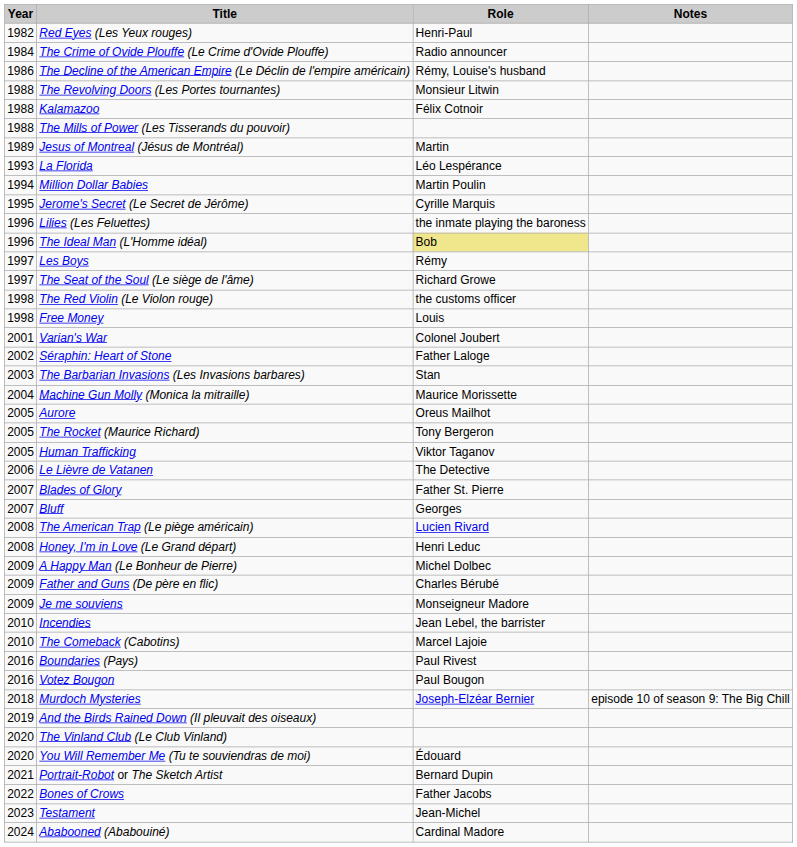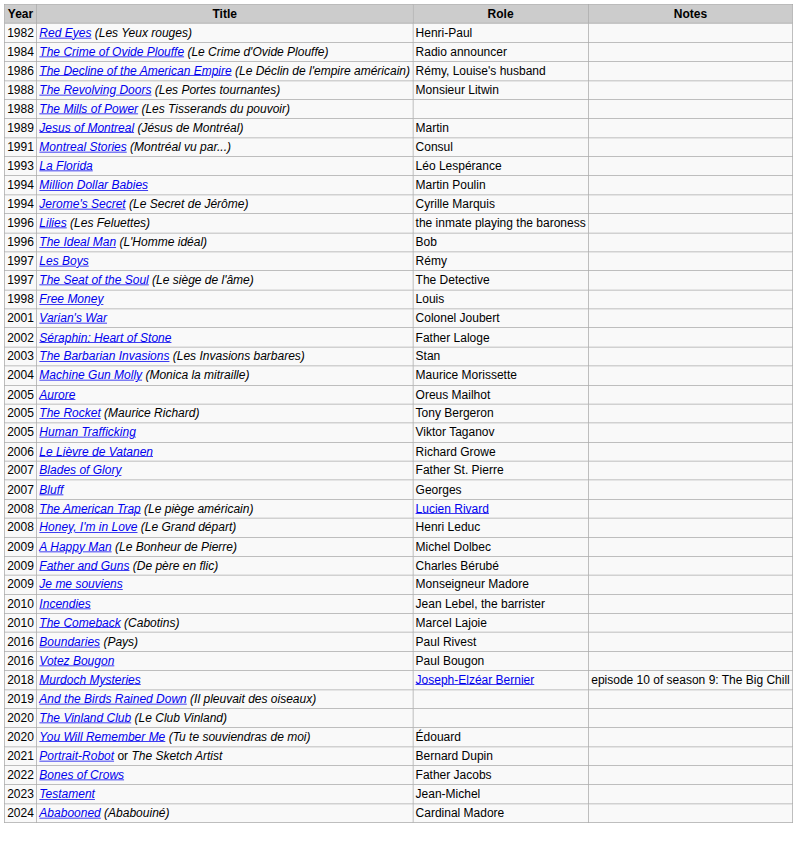 <table class="wikitable">
 <tr>
 <th style="background: #CCCCCC;">Year</th>
 <th style="background: #CCCCCC;">Title</th>
 <th style="background: #CCCCCC;">Role</th>
 <th style="background: #CCCCCC;">Notes</th>
 </tr>
 <tr>
 <td>1982</td>
 <td><em><a href='#'>Red Eyes</a> (Les Yeux rouges)</em></td>
 <td>Henri-Paul</td>
 <td></td>
 </tr>
 <tr>
 <td>1984</td>
 <td><em><a href='#'>The Crime of Ovide Plouffe</a> (Le Crime d'Ovide Plouffe)</em></td>
 <td>Radio announcer</td>
 <td></td>
 </tr>
 <tr>
 <td>1986</td>
 <td><em><a href='#'>The Decline of the American Empire</a> (Le Déclin de l'empire américain)</em></td>
 <td>Rémy, Louise's husband</td>
 <td></td>
 </tr>
 <tr>
 <td>1988</td>
 <td><em><a href='#'>The Revolving Doors</a> (Les Portes tournantes)</em></td>
 <td>Monsieur Litwin</td>
 <td></td>
 </tr>
 <tr>
 <td>1988</td>
-<td><em><a href='#'>Kalamazoo</a></em></td>
-<td>Félix Cotnoir</td>
-<td></td>
-</tr>
-<tr>
-<td>1988</td>
 <td><em><a href='#'>The Mills of Power</a> (Les Tisserands du pouvoir)</em></td>
 <td></td>
 </tr>
 <tr>
 <td>1989</td>
 <td><em><a href='#'>Jesus of Montreal</a> (Jésus de Montréal)</em></td>
 <td>Martin</td>
+<td></td>
+</tr>
+<tr>
+<td>1991</td>
+<td><em><a href='#'>Montreal Stories</a> (Montréal vu par...)</em></td>
+<td>Consul</td>
 <td></td>
 </tr>
 <tr>
 <td>1993</td>
 <td><em><a href='#'>La Florida</a></em></td>
 <td>Léo Lespérance</td>
 <td></td>
 </tr>
 <tr>
 <td>1994</td>
 <td><em><a href='#'>Million Dollar Babies</a></em></td>
 <td>Martin Poulin</td>
 <td></td>
 </tr>
 <tr>
-<td>1995</td>
+<td>1994</td>
 <td><em><a href='#'>Jerome's Secret</a> (Le Secret de Jérôme)</em></td>
 <td>Cyrille Marquis</td>
 <td></td>
 </tr>
 <tr>
 <td>1996</td>
 <td><em><a href='#'>Lilies</a> (Les Feluettes)</em></td>
 <td>the inmate playing the baroness</td>
 <td></td>
 </tr>
 <tr>
 <td>1996</td>
 <td><em><a href='#'>The Ideal Man</a> (L'Homme idéal)</em></td>
-<td style="background: khaki;">Bob</td>
+<td>Bob</td>
 <td></td>
 </tr>
 <tr>
 <td>1997</td>
 <td><em><a href='#'>Les Boys</a></em></td>
 <td>Rémy</td>
 <td></td>
 </tr>
 <tr>
 <td>1997</td>
 <td><em><a href='#'>The Seat of the Soul</a> (Le siège de l'âme)</em></td>
-<td>Richard Growe</td>
-<td></td>
-</tr>
-<tr>
-<td>1998</td>
-<td><em><a href='#'>The Red Violin</a> (Le Violon rouge)</em></td>
-<td>the customs officer</td>
+<td>The Detective</td>
 <td></td>
 </tr>
 <tr>
 <td>1998</td>
 <td><em><a href='#'>Free Money</a></em></td>
 <td>Louis</td>
 <td></td>
 </tr>
 <tr>
 <td>2001</td>
 <td><em><a href='#'>Varian's War</a></em></td>
 <td>Colonel Joubert</td>
 <td></td>
 </tr>
 <tr>
 <td>2002</td>
 <td><em><a href='#'>Séraphin: Heart of Stone</a></em></td>
 <td>Father Laloge</td>
 <td></td>
 </tr>
 <tr>
 <td>2003</td>
 <td><em><a href='#'>The Barbarian Invasions</a> (Les Invasions barbares)</em></td>
 <td>Stan</td>
 <td></td>
 </tr>
 <tr>
 <td>2004</td>
 <td><em><a href='#'>Machine Gun Molly</a> (Monica la mitraille)</em></td>
 <td>Maurice Morissette</td>
 <td></td>
 </tr>
 <tr>
 <td>2005</td>
 <td><em><a href='#'>Aurore</a></em></td>
 <td>Oreus Mailhot</td>
 <td></td>
 </tr>
 <tr>
 <td>2005</td>
 <td><em><a href='#'>The Rocket</a> (Maurice Richard)</em></td>
 <td>Tony Bergeron</td>
 <td></td>
 </tr>
 <tr>
 <td>2005</td>
 <td><em><a href='#'>Human Trafficking</a></em></td>
 <td>Viktor Taganov</td>
 <td></td>
 </tr>
 <tr>
 <td>2006</td>
 <td><em><a href='#'>Le Lièvre de Vatanen</a></em></td>
-<td>The Detective</td>
+<td>Richard Growe</td>
 <td></td>
 </tr>
 <tr>
 <td>2007</td>
 <td><em><a href='#'>Blades of Glory</a></em></td>
 <td>Father St. Pierre</td>
 <td></td>
 </tr>
 <tr>
 <td>2007</td>
 <td><em><a href='#'>Bluff</a></em></td>
 <td>Georges</td>
 <td></td>
 </tr>
 <tr>
 <td>2008</td>
 <td><em><a href='#'>The American Trap</a> (Le piège américain)</em></td>
 <td><a href='#'>Lucien Rivard</a></td>
 <td></td>
 </tr>
 <tr>
 <td>2008</td>
 <td><em><a href='#'>Honey, I'm in Love</a> (Le Grand départ)</em></td>
 <td>Henri Leduc</td>
 <td></td>
 </tr>
 <tr>
 <td>2009</td>
 <td><em><a href='#'>A Happy Man</a> (Le Bonheur de Pierre)</em></td>
 <td>Michel Dolbec</td>
 <td></td>
 </tr>
 <tr>
 <td>2009</td>
 <td><em><a href='#'>Father and Guns</a> (De père en flic)</em></td>
 <td>Charles Bérubé</td>
 <td></td>
 </tr>
 <tr>
 <td>2009</td>
 <td><em><a href='#'>Je me souviens</a></em></td>
 <td>Monseigneur Madore</td>
 <td></td>
 </tr>
 <tr>
 <td>2010</td>
 <td><em><a href='#'>Incendies</a></em></td>
 <td>Jean Lebel, the barrister</td>
 <td></td>
 </tr>
 <tr>
 <td>2010</td>
 <td><em><a href='#'>The Comeback</a> (Cabotins)</em></td>
 <td>Marcel Lajoie</td>
 <td></td>
 </tr>
 <tr>
 <td>2016</td>
 <td><em><a href='#'>Boundaries</a> (Pays)</em></td>
 <td>Paul Rivest</td>
 <td></td>
 </tr>
 <tr>
 <td>2016</td>
 <td><em><a href='#'>Votez Bougon</a></em></td>
 <td>Paul Bougon</td>
 <td></td>
 </tr>
 <tr>
 <td>2018</td>
 <td><em><a href='#'>Murdoch Mysteries</a></em></td>
 <td><a href='#'>Joseph-Elzéar Bernier</a></td>
 <td>episode 10 of season 9: The Big Chill</td>
 </tr>
 <tr>
 <td>2019</td>
 <td><em><a href='#'>And the Birds Rained Down</a> (Il pleuvait des oiseaux)</em></td>
 <td></td>
 <td></td>
 </tr>
 <tr>
 <td>2020</td>
 <td><em><a href='#'>The Vinland Club</a> (Le Club Vinland)</em></td>
 <td></td>
 </tr>
 <tr>
 <td>2020</td>
 <td><em><a href='#'>You Will Remember Me</a> (Tu te souviendras de moi)</em></td>
 <td>Édouard</td>
 <td></td>
 </tr>
 <tr>
 <td>2021</td>
 <td><em><a href='#'>Portrait-Robot</a></em> or <em>The Sketch Artist</em></td>
 <td>Bernard Dupin</td>
 <td></td>
 </tr>
 <tr>
 <td>2022</td>
 <td><em><a href='#'>Bones of Crows</a></em></td>
 <td>Father Jacobs</td>
 <td></td>
 </tr>
 <tr>
 <td>2023</td>
 <td><em><a href='#'>Testament</a></em></td>
 <td>Jean-Michel</td>
 <td></td>
 </tr>
 <tr>
 <td>2024</td>
 <td><em><a href='#'>Ababooned</a> (Ababouiné)</em></td>
 <td>Cardinal Madore</td>
 <td></td>
 </tr>
 </table>
